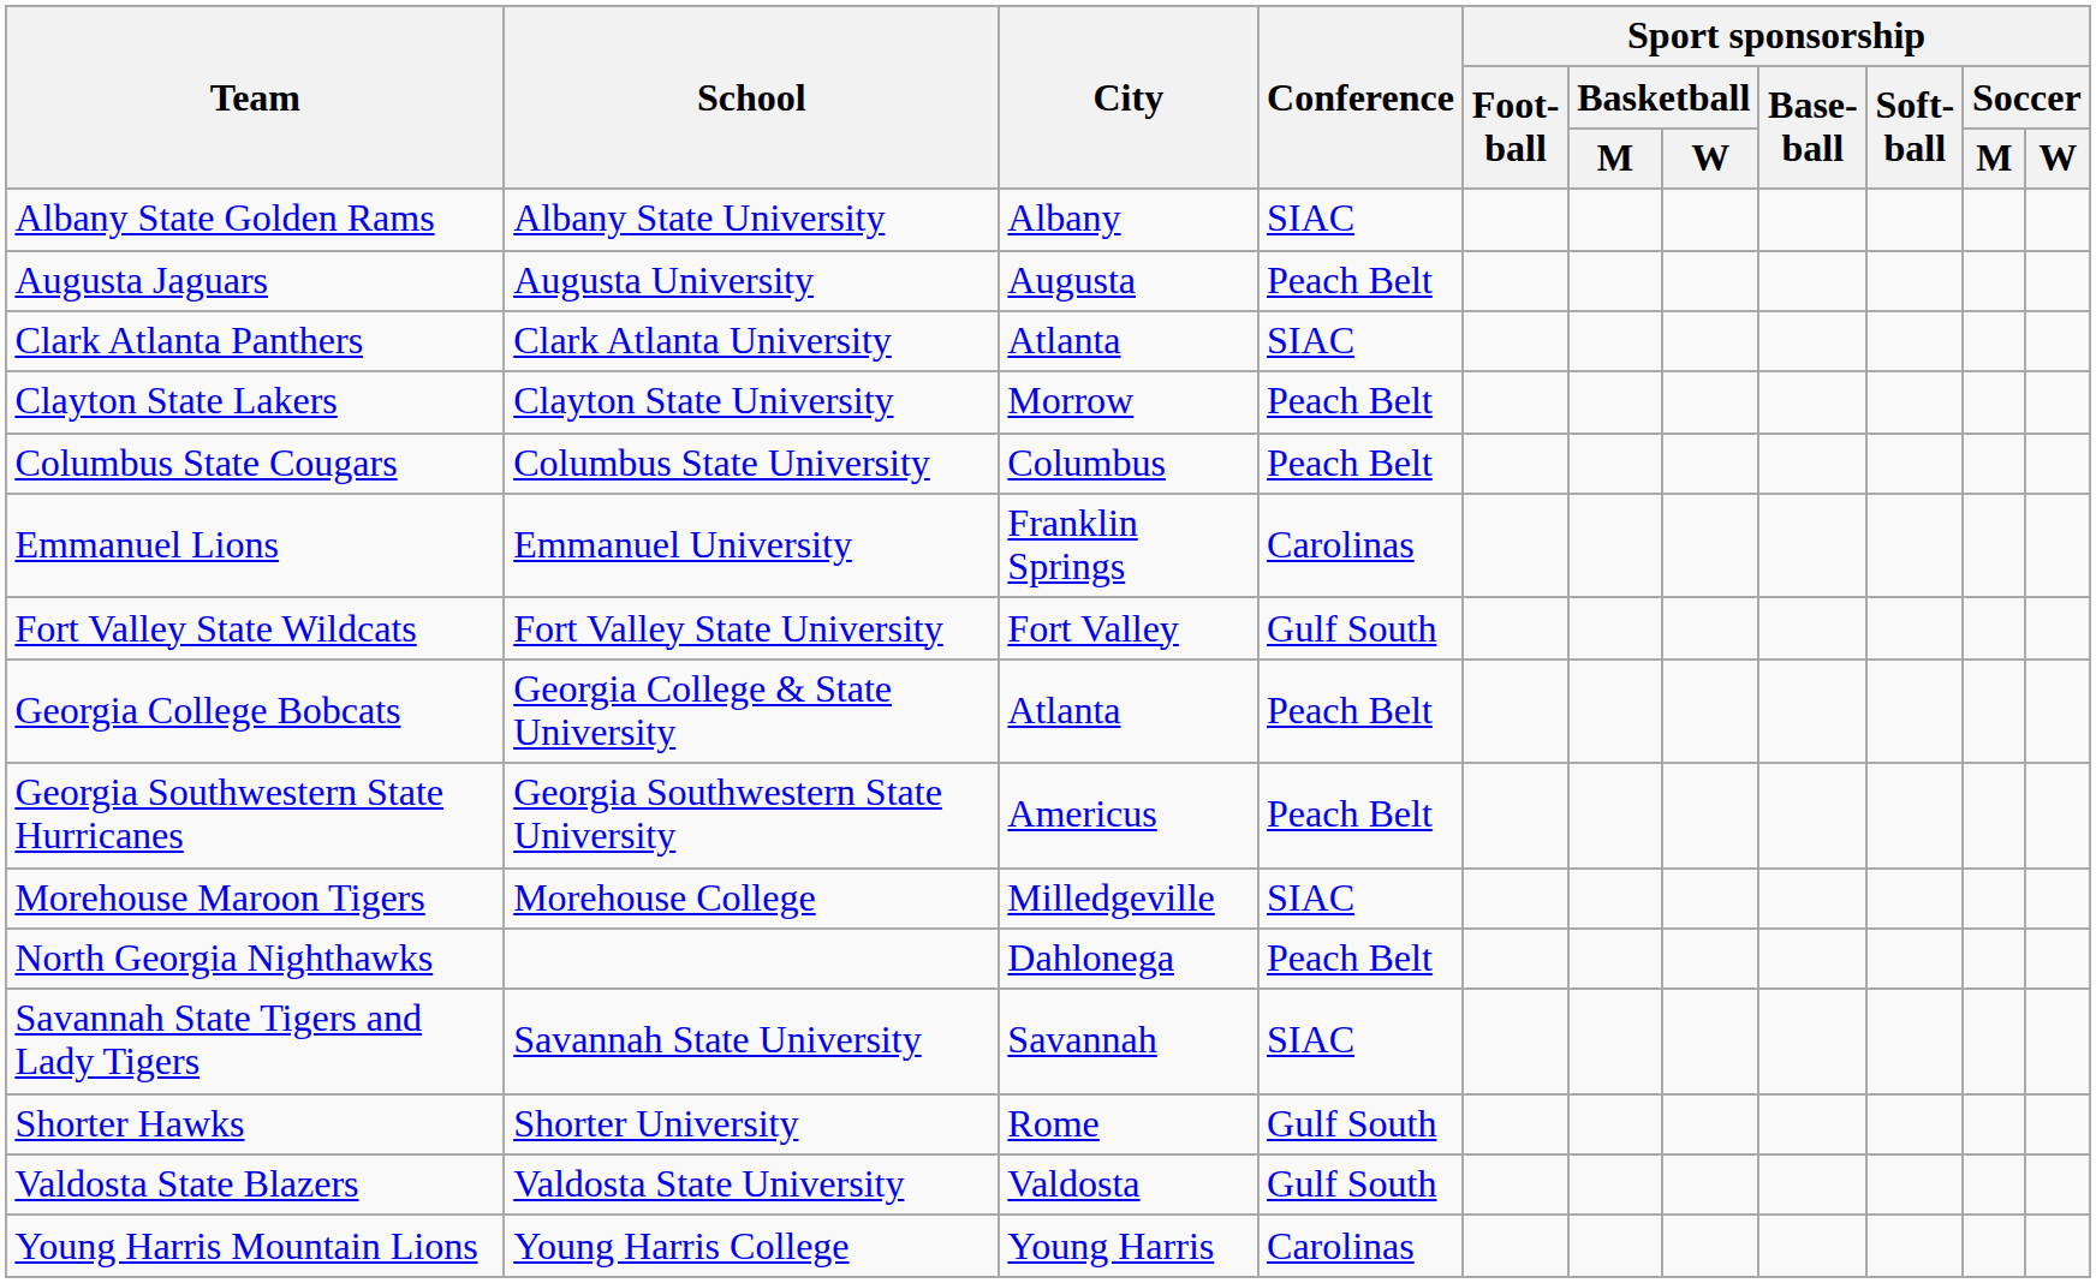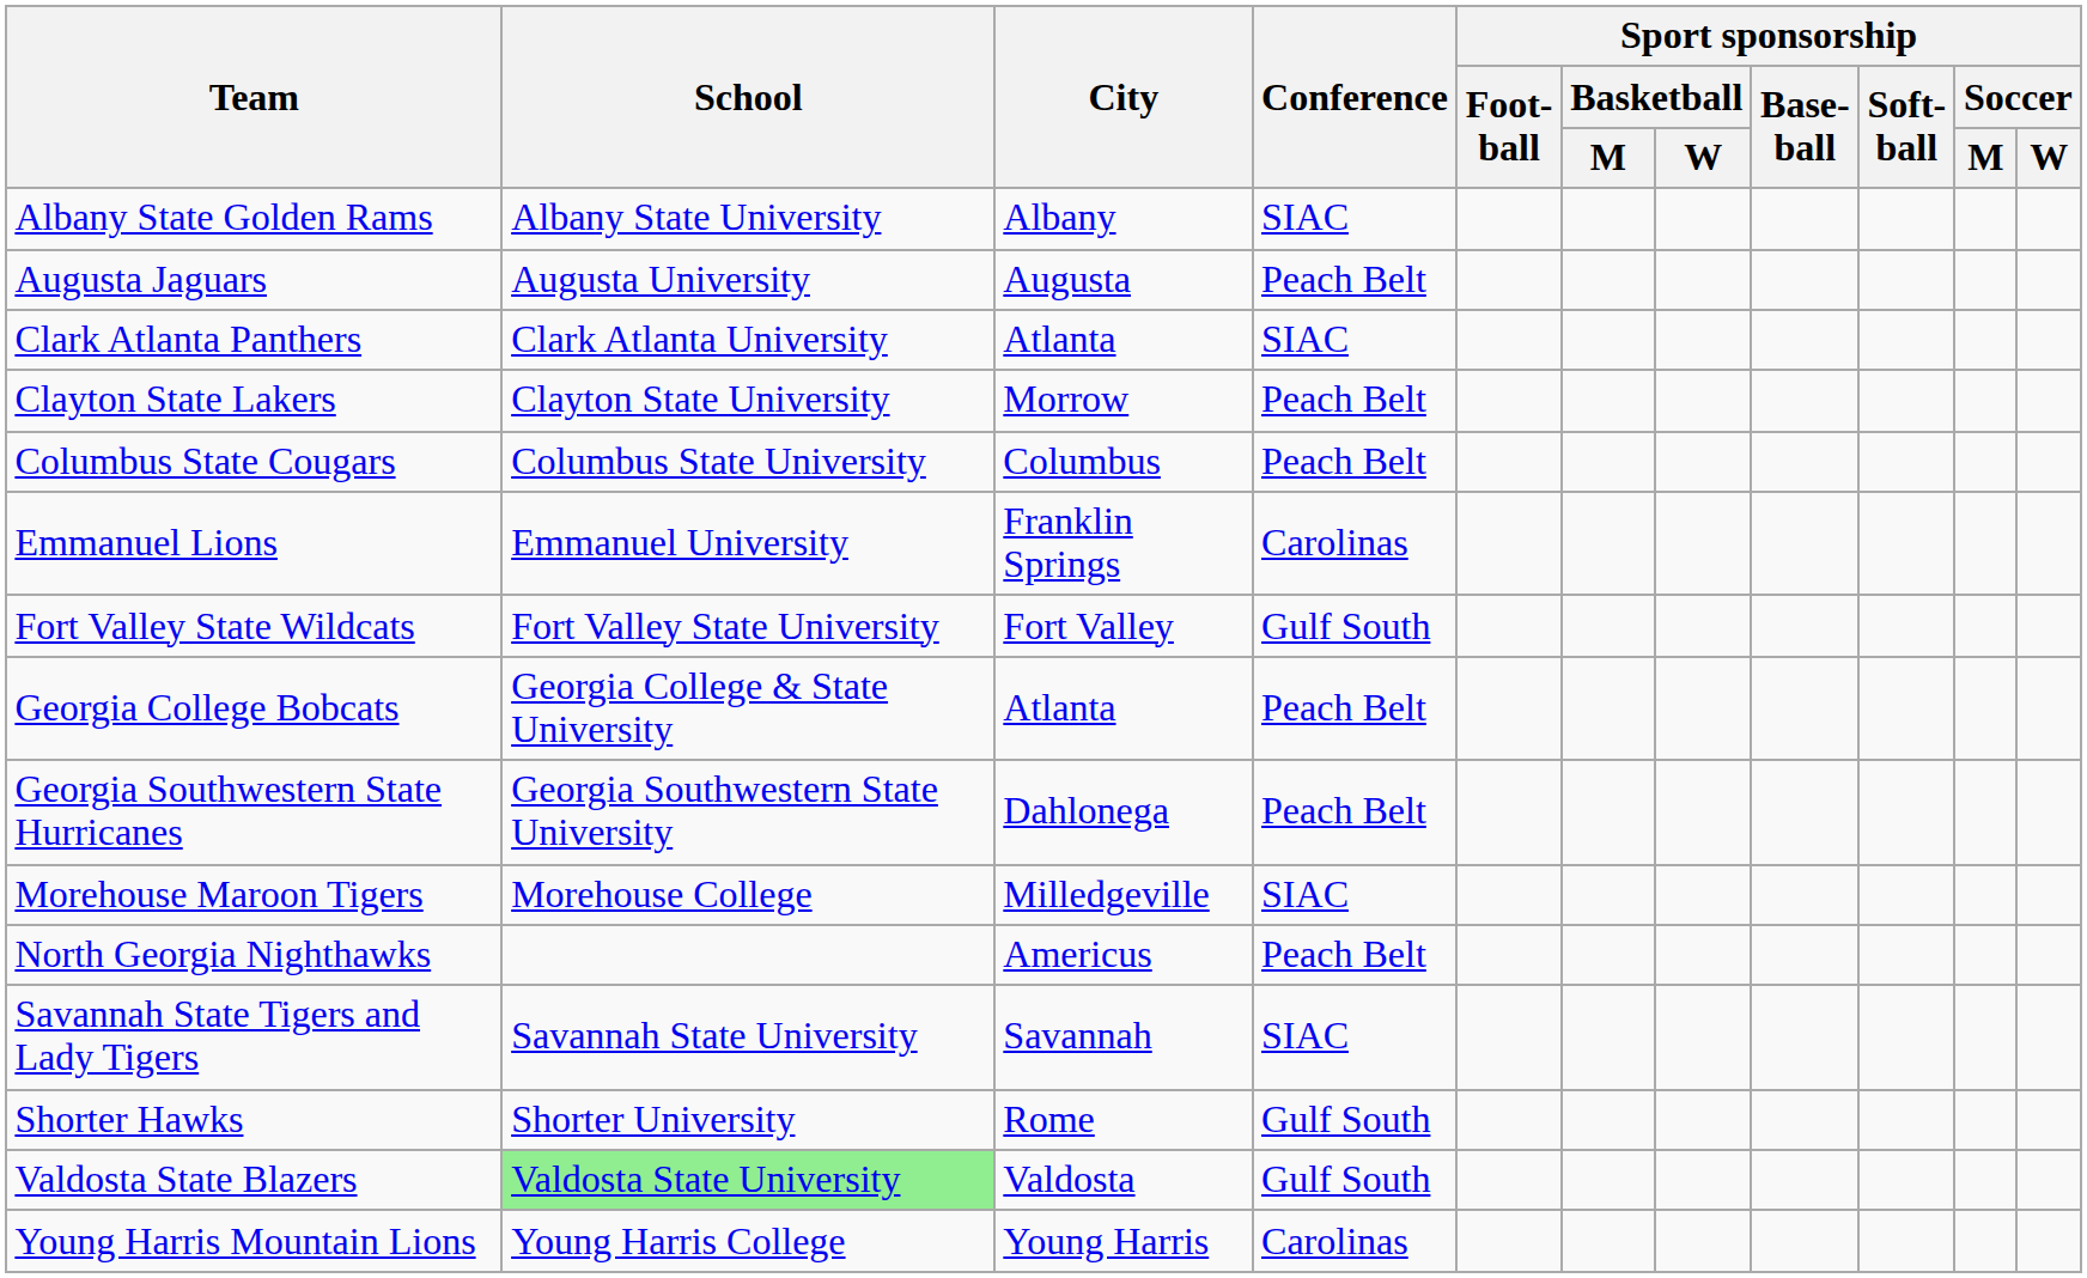 <table class="sortable wikitable">
 <tr>
 <th rowspan=3>Team</th>
 <th rowspan=3>School</th>
 <th rowspan=3>City</th>
 <th rowspan=3>Conference</th>
 <th colspan=7>Sport sponsorship</th>
 </tr>
 <tr>
 <th rowspan=2>Foot-<br>ball</th>
 <th colspan=2>Basketball</th>
 <th rowspan=2>Base-<br>ball</th>
 <th rowspan=2>Soft-<br>ball</th>
 <th colspan=2>Soccer</th>
 </tr>
 <tr>
 <th>M</th>
 <th>W</th>
 <th>M</th>
 <th>W</th>
 </tr>
 <tr>
 <td><a href='#'>Albany State Golden Rams</a></td>
 <td><a href='#'>Albany State University</a></td>
 <td><a href='#'>Albany</a></td>
 <td><a href='#'>SIAC</a></td>
 <td></td>
 <td></td>
 <td></td>
 <td></td>
 <td></td>
 <td></td>
 <td> </td>
 </tr>
 <tr>
 <td><a href='#'>Augusta Jaguars</a></td>
 <td><a href='#'>Augusta University</a></td>
 <td><a href='#'>Augusta</a></td>
 <td><a href='#'>Peach Belt</a></td>
 <td></td>
 <td></td>
 <td></td>
 <td></td>
 <td></td>
 <td></td>
 <td></td>
 </tr>
 <tr>
 <td><a href='#'>Clark Atlanta Panthers</a></td>
 <td><a href='#'>Clark Atlanta University</a></td>
 <td><a href='#'>Atlanta</a></td>
 <td><a href='#'>SIAC</a></td>
 <td></td>
 <td></td>
 <td></td>
 <td></td>
 <td></td>
 <td></td>
 <td></td>
 </tr>
 <tr>
 <td><a href='#'>Clayton State Lakers</a></td>
 <td><a href='#'>Clayton State University</a></td>
 <td><a href='#'>Morrow</a></td>
 <td><a href='#'>Peach Belt</a></td>
 <td></td>
 <td></td>
 <td></td>
 <td></td>
 <td></td>
 <td></td>
 <td></td>
 </tr>
 <tr>
 <td><a href='#'>Columbus State Cougars</a></td>
 <td><a href='#'>Columbus State University</a></td>
 <td><a href='#'>Columbus</a></td>
 <td><a href='#'>Peach Belt</a></td>
 <td></td>
 <td></td>
 <td></td>
 <td></td>
 <td></td>
 <td></td>
 <td></td>
 </tr>
 <tr>
 <td><a href='#'>Emmanuel Lions</a></td>
 <td><a href='#'>Emmanuel University</a></td>
 <td><a href='#'>Franklin Springs</a></td>
 <td><a href='#'>Carolinas</a></td>
 <td></td>
 <td></td>
 <td></td>
 <td></td>
 <td></td>
 <td></td>
 <td></td>
 </tr>
 <tr>
 <td><a href='#'>Fort Valley State Wildcats</a></td>
 <td><a href='#'>Fort Valley State University</a></td>
 <td><a href='#'>Fort Valley</a></td>
 <td><a href='#'>Gulf South</a></td>
 <td></td>
 <td></td>
 <td></td>
 <td></td>
 <td></td>
 <td></td>
 <td></td>
 </tr>
 <tr>
 <td><a href='#'>Georgia College Bobcats</a></td>
 <td><a href='#'>Georgia College & State University</a></td>
 <td><a href='#'>Atlanta</a></td>
 <td><a href='#'>Peach Belt</a></td>
 <td></td>
 <td></td>
 <td></td>
 <td></td>
 <td></td>
 <td></td>
 <td></td>
 </tr>
 <tr>
 <td><a href='#'>Georgia Southwestern State Hurricanes</a></td>
 <td><a href='#'>Georgia Southwestern State University</a></td>
-<td><a href='#'>Americus</a></td>
+<td><a href='#'>Dahlonega</a></td>
 <td><a href='#'>Peach Belt</a></td>
 <td></td>
 <td></td>
 <td></td>
 <td></td>
 <td></td>
 <td></td>
 <td></td>
 </tr>
 <tr>
 <td><a href='#'>Morehouse Maroon Tigers</a></td>
 <td><a href='#'>Morehouse College</a></td>
 <td><a href='#'>Milledgeville</a></td>
 <td><a href='#'>SIAC</a></td>
 <td></td>
 <td></td>
 <td></td>
 <td></td>
 <td></td>
 <td></td>
 <td></td>
 </tr>
 <tr>
 <td><a href='#'>North Georgia Nighthawks</a></td>
 <td></td>
-<td><a href='#'>Dahlonega</a></td>
+<td><a href='#'>Americus</a></td>
 <td><a href='#'>Peach Belt</a></td>
 <td></td>
 <td></td>
 <td></td>
 <td></td>
 <td></td>
 <td></td>
 <td></td>
 </tr>
 <tr>
 <td><a href='#'>Savannah State Tigers and Lady Tigers</a></td>
 <td><a href='#'>Savannah State University</a></td>
 <td><a href='#'>Savannah</a></td>
 <td><a href='#'>SIAC</a></td>
 <td></td>
 <td></td>
 <td></td>
 <td></td>
 <td></td>
 <td></td>
 <td></td>
 </tr>
 <tr>
 <td><a href='#'>Shorter Hawks</a></td>
 <td><a href='#'>Shorter University</a></td>
 <td><a href='#'>Rome</a></td>
 <td><a href='#'>Gulf South</a></td>
 <td></td>
 <td></td>
 <td></td>
 <td></td>
 <td></td>
 <td></td>
 <td></td>
 </tr>
 <tr>
 <td><a href='#'>Valdosta State Blazers</a></td>
-<td><a href='#'>Valdosta State University</a></td>
+<td style="background: lightgreen;"><a href='#'>Valdosta State University</a></td>
 <td><a href='#'>Valdosta</a></td>
 <td><a href='#'>Gulf South</a></td>
 <td></td>
 <td></td>
 <td></td>
 <td></td>
 <td></td>
 <td></td>
 <td></td>
 </tr>
 <tr>
 <td><a href='#'>Young Harris Mountain Lions</a></td>
 <td><a href='#'>Young Harris College</a></td>
 <td><a href='#'>Young Harris</a></td>
 <td><a href='#'>Carolinas</a></td>
 <td></td>
 <td></td>
 <td></td>
 <td></td>
 <td></td>
 <td></td>
 <td></td>
 </tr>
 </table>
